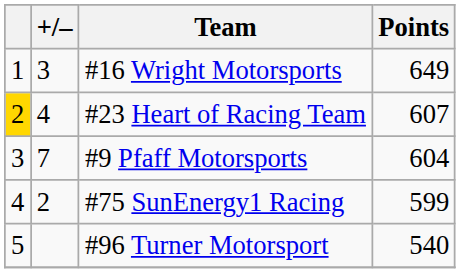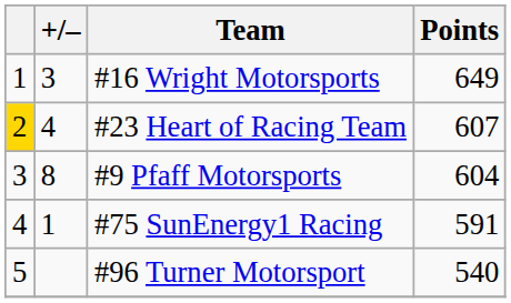 <table class="wikitable" style="font-size: 95%;">
 <tr>
 <th scope="col"></th>
 <th scope="col">+/–</th>
 <th scope="col">Team</th>
 <th scope="col">Points</th>
 </tr>
 <tr>
 <td align=center>1</td>
 <td align="left"> 3</td>
 <td> #16 <a href='#'>Wright Motorsports</a></td>
 <td align=right>649</td>
 </tr>
 <tr>
 <td align=center style="background: gold;">2</td>
 <td align="left"> 4</td>
 <td> #23 <a href='#'>Heart of Racing Team</a></td>
 <td align=right>607</td>
 </tr>
 <tr>
 <td align=center>3</td>
-<td align="left"> 7</td>
+<td align="left"> 8</td>
 <td> #9 <a href='#'>Pfaff Motorsports</a></td>
 <td align=right>604</td>
 </tr>
 <tr>
 <td align=center>4</td>
-<td align="left"> 2</td>
+<td align="left"> 1</td>
 <td> #75 <a href='#'>SunEnergy1 Racing</a></td>
-<td align=right>599</td>
+<td align=right>591</td>
 </tr>
 <tr>
 <td align=center>5</td>
 <td align="left"></td>
 <td> #96 <a href='#'>Turner Motorsport</a></td>
 <td align=right>540</td>
 </tr>
 <tr>
 </tr>
 </table>
